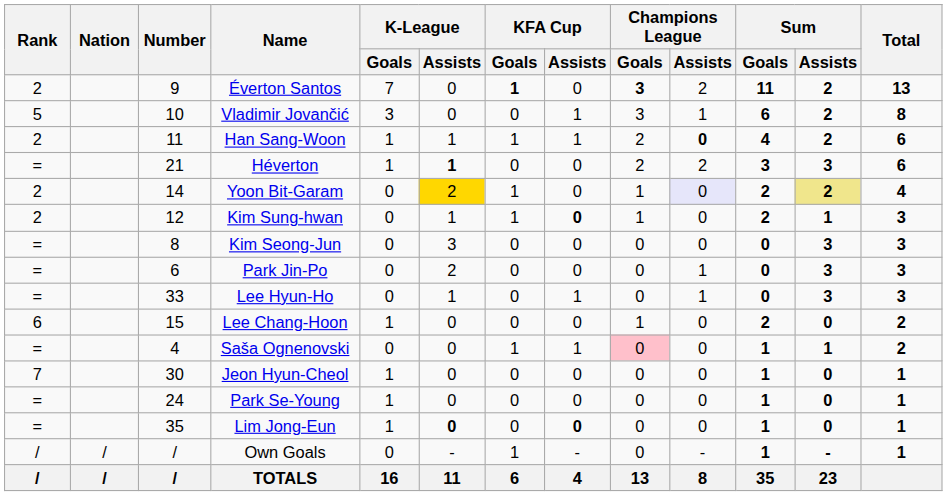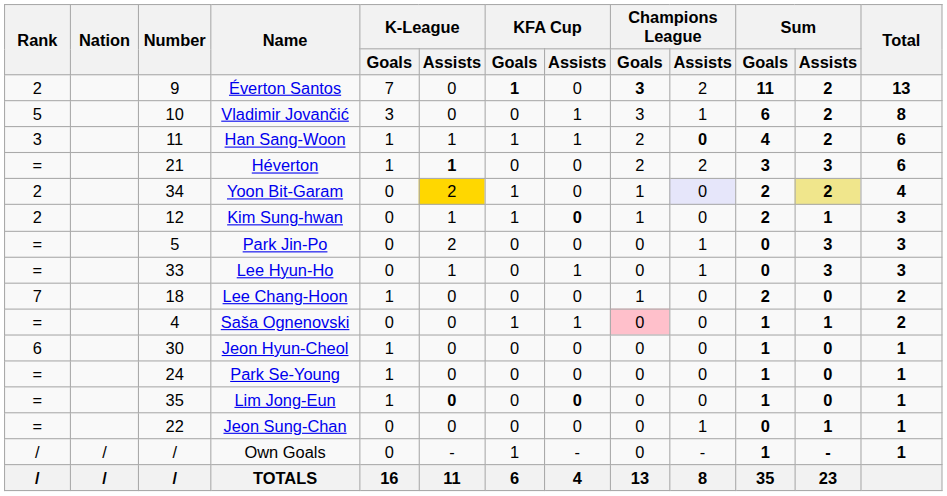 <table class="wikitable" style="font-size: 95%; text-align: center;">
 <tr>
 <th rowspan=2 width=60>Rank</th>
 <th rowspan=2 width=60>Nation</th>
 <th rowspan=2 width=60>Number</th>
 <th rowspan=2 width=150>Name</th>
 <th colspan=2 width=100>K-League</th>
 <th colspan=2 width=100>KFA Cup</th>
 <th colspan=2 width=100>Champions League</th>
 <th colspan=2 width=100>Sum</th>
 <th rowspan=2 width=80>Total</th>
 </tr>
 <tr>
 <th width=50>Goals</th>
 <th width=50>Assists</th>
 <th width=50>Goals</th>
 <th width=50>Assists</th>
 <th width=50>Goals</th>
 <th width=50>Assists</th>
 <th width=50>Goals</th>
 <th width=50>Assists</th>
 </tr>
 <tr>
 <td>2</td>
 <td></td>
 <td>9</td>
 <td><a href='#'>Éverton Santos</a></td>
 <td>7</td>
 <td>0</td>
 <td><strong>1</strong></td>
 <td>0</td>
 <td><strong>3</strong></td>
 <td>2</td>
 <td><strong>11</strong></td>
 <td><strong>2</strong></td>
 <td><strong>13</strong></td>
 </tr>
 <tr>
 <td>5</td>
 <td></td>
 <td>10</td>
 <td><a href='#'>Vladimir Jovančić</a></td>
 <td>3</td>
 <td>0</td>
 <td>0</td>
 <td>1</td>
 <td>3</td>
 <td>1</td>
 <td><strong>6</strong></td>
 <td><strong>2</strong></td>
 <td><strong>8</strong></td>
 </tr>
 <tr>
-<td>2</td>
+<td>3</td>
 <td></td>
 <td>11</td>
 <td><a href='#'>Han Sang-Woon</a></td>
 <td>1</td>
 <td>1</td>
 <td>1</td>
 <td>1</td>
 <td>2</td>
 <td><strong>0</strong></td>
 <td><strong>4</strong></td>
 <td><strong>2</strong></td>
 <td><strong>6</strong></td>
 </tr>
 <tr>
 <td>=</td>
 <td></td>
 <td>21</td>
 <td><a href='#'>Héverton</a></td>
 <td>1</td>
 <td><strong>1</strong></td>
 <td>0</td>
 <td>0</td>
 <td>2</td>
 <td>2</td>
 <td><strong>3</strong></td>
 <td><strong>3</strong></td>
 <td><strong>6</strong></td>
 </tr>
 <tr>
 <td>2</td>
 <td></td>
-<td>14</td>
+<td>34</td>
 <td><a href='#'>Yoon Bit-Garam</a></td>
 <td>0</td>
 <td style="background: gold;">2</td>
 <td>1</td>
 <td>0</td>
 <td>1</td>
 <td style="background: lavender;">0</td>
 <td><strong>2</strong></td>
 <td style="background: khaki;"><strong>2</strong></td>
 <td><strong>4</strong></td>
 </tr>
 <tr>
 <td>2</td>
 <td></td>
 <td>12</td>
 <td><a href='#'>Kim Sung-hwan</a></td>
 <td>0</td>
 <td>1</td>
 <td>1</td>
 <td><strong>0</strong></td>
 <td>1</td>
 <td>0</td>
 <td><strong>2</strong></td>
 <td><strong>1</strong></td>
 <td><strong>3</strong></td>
 </tr>
 <tr>
 <td>=</td>
 <td></td>
-<td>8</td>
-<td><a href='#'>Kim Seong-Jun</a></td>
-<td>0</td>
-<td>3</td>
-<td>0</td>
-<td>0</td>
-<td>0</td>
-<td>0</td>
-<td><strong>0</strong></td>
-<td><strong>3</strong></td>
-<td><strong>3</strong></td>
-</tr>
-<tr>
-<td>=</td>
-<td></td>
-<td>6</td>
+<td>5</td>
 <td><a href='#'>Park Jin-Po</a></td>
 <td>0</td>
 <td>2</td>
 <td>0</td>
 <td>0</td>
 <td>0</td>
 <td>1</td>
 <td><strong>0</strong></td>
 <td><strong>3</strong></td>
 <td><strong>3</strong></td>
 </tr>
 <tr>
 <td>=</td>
 <td></td>
 <td>33</td>
 <td><a href='#'>Lee Hyun-Ho</a></td>
 <td>0</td>
 <td>1</td>
 <td>0</td>
 <td>1</td>
 <td>0</td>
 <td>1</td>
 <td><strong>0</strong></td>
 <td><strong>3</strong></td>
 <td><strong>3</strong></td>
 </tr>
 <tr>
-<td>6</td>
+<td>7</td>
 <td></td>
-<td>15</td>
+<td>18</td>
 <td><a href='#'>Lee Chang-Hoon</a></td>
 <td>1</td>
 <td>0</td>
 <td>0</td>
 <td>0</td>
 <td>1</td>
 <td>0</td>
 <td><strong>2</strong></td>
 <td><strong>0</strong></td>
 <td><strong>2</strong></td>
 </tr>
 <tr>
 <td>=</td>
 <td></td>
 <td>4</td>
 <td><a href='#'>Saša Ognenovski</a></td>
 <td>0</td>
 <td>0</td>
 <td>1</td>
 <td>1</td>
 <td style="background: pink;">0</td>
 <td>0</td>
 <td><strong>1</strong></td>
 <td><strong>1</strong></td>
 <td><strong>2</strong></td>
 </tr>
 <tr>
-<td>7</td>
+<td>6</td>
 <td></td>
 <td>30</td>
 <td><a href='#'>Jeon Hyun-Cheol</a></td>
 <td>1</td>
 <td>0</td>
 <td>0</td>
 <td>0</td>
 <td>0</td>
 <td>0</td>
 <td><strong>1</strong></td>
 <td><strong>0</strong></td>
 <td><strong>1</strong></td>
 </tr>
 <tr>
 <td>=</td>
 <td></td>
 <td>24</td>
 <td><a href='#'>Park Se-Young</a></td>
 <td>1</td>
 <td>0</td>
 <td>0</td>
 <td>0</td>
 <td>0</td>
 <td>0</td>
 <td><strong>1</strong></td>
 <td><strong>0</strong></td>
 <td><strong>1</strong></td>
 </tr>
 <tr>
 <td>=</td>
 <td></td>
 <td>35</td>
 <td><a href='#'>Lim Jong-Eun</a></td>
 <td>1</td>
 <td><strong>0</strong></td>
 <td>0</td>
 <td><strong>0</strong></td>
 <td>0</td>
 <td>0</td>
 <td><strong>1</strong></td>
 <td><strong>0</strong></td>
 <td><strong>1</strong></td>
 </tr>
 <tr>
+<td>=</td>
+<td></td>
+<td>22</td>
+<td><a href='#'>Jeon Sung-Chan</a></td>
+<td>0</td>
+<td>0</td>
+<td>0</td>
+<td>0</td>
+<td>0</td>
+<td>1</td>
+<td><strong>0</strong></td>
+<td><strong>1</strong></td>
+<td><strong>1</strong></td>
+</tr>
+<tr>
 <td>/</td>
 <td>/</td>
 <td>/</td>
 <td>Own Goals</td>
 <td>0</td>
 <td>-</td>
 <td>1</td>
 <td>-</td>
 <td>0</td>
 <td>-</td>
 <td><strong>1</strong></td>
 <td><strong>-</strong></td>
 <td><strong>1</strong></td>
 </tr>
 <tr>
 <th>/</th>
 <th>/</th>
 <th>/</th>
 <th>TOTALS</th>
 <th>16</th>
 <th>11</th>
 <th>6</th>
 <th>4</th>
 <th>13</th>
 <th>8</th>
 <th>35</th>
 <th>23</th>
 <th></th>
 </tr>
 </table>
